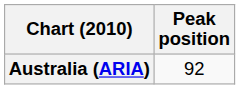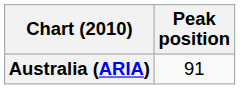 <table class="wikitable plainrowheaders">
 <tr>
 <th scope="col">Chart (2010)</th>
 <th scope="col">Peak<br>position</th>
 </tr>
 <tr>
 <th scope="row">Australia (<a href='#'>ARIA</a>)</th>
-<td align="center">92</td>
+<td align="center">91</td>
 </tr>
 </table>
